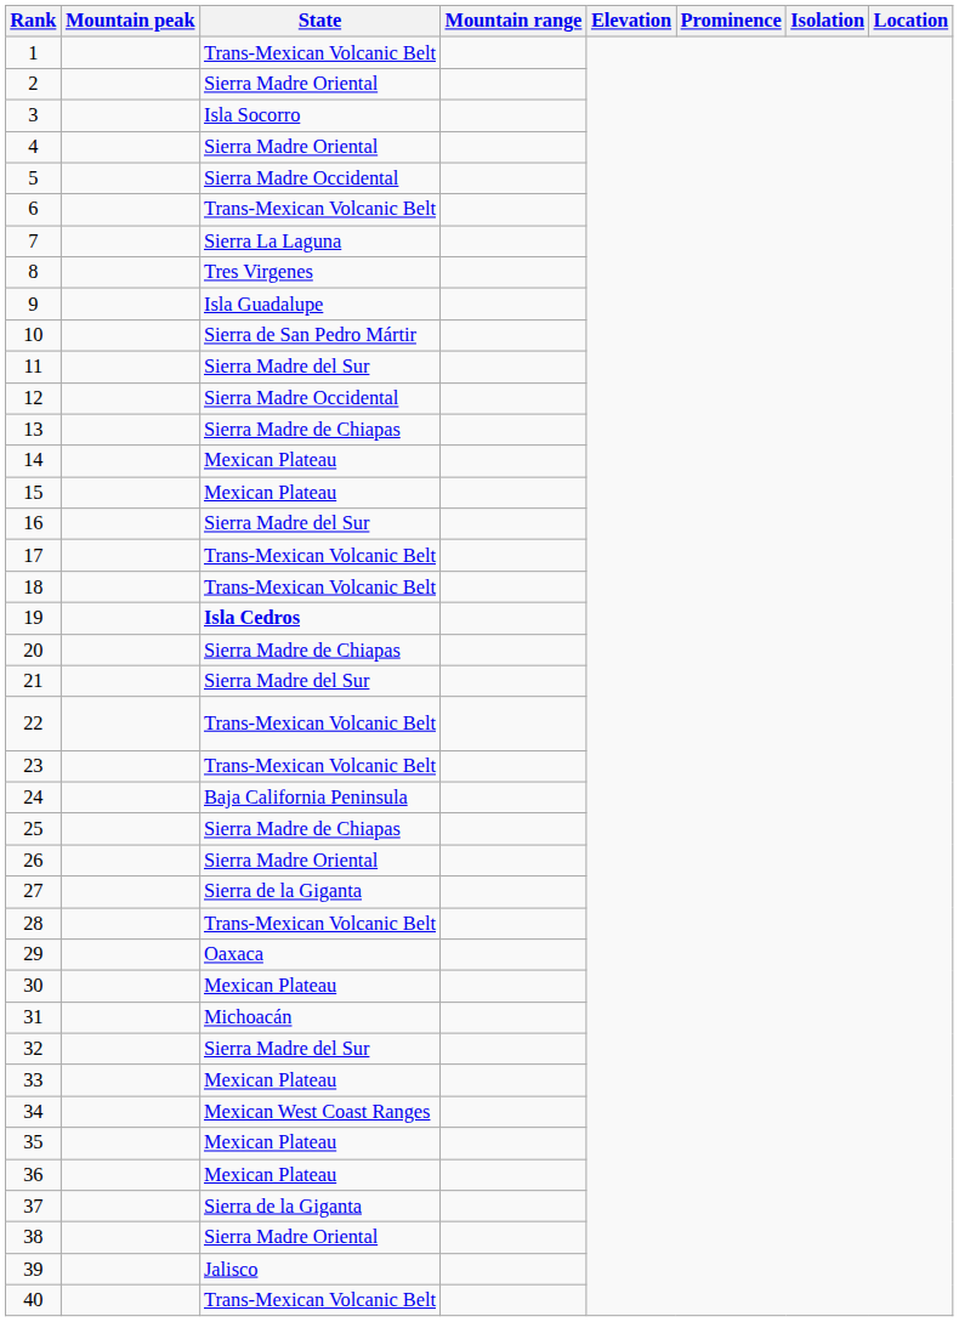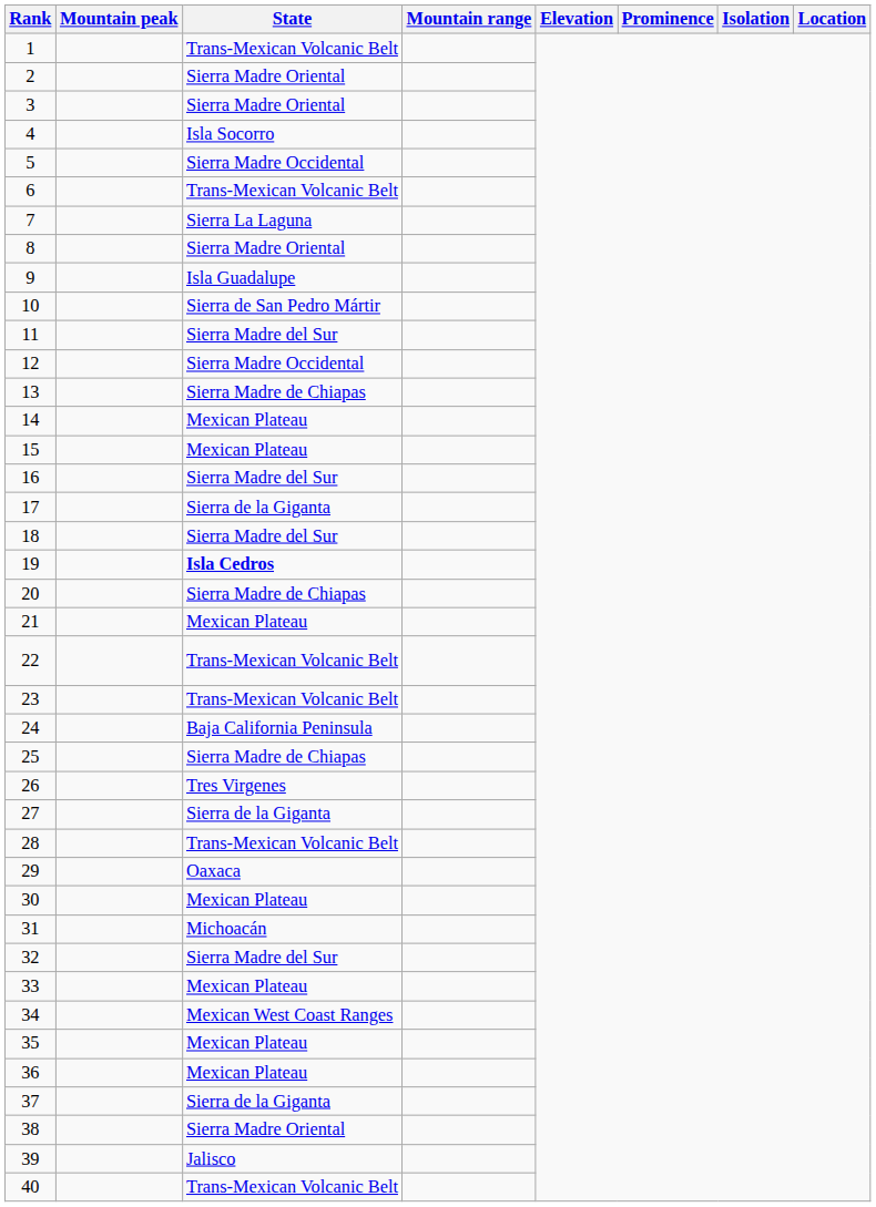 <table class="wikitable sortable">
 <tr>
 <th><a href='#'>Rank</a></th>
 <th><a href='#'>Mountain peak</a></th>
 <th><a href='#'>State</a></th>
 <th><a href='#'>Mountain range</a></th>
 <th><a href='#'>Elevation</a></th>
 <th><a href='#'>Prominence</a></th>
 <th><a href='#'>Isolation</a></th>
 <th><a href='#'>Location</a></th>
 </tr>
 <tr>
 <td align=center>1<br></td>
 <td><br></td>
 <td><a href='#'>Trans-Mexican Volcanic Belt</a><br></td>
 <td></td>
 </tr>
 <tr>
 <td align=center>2<br></td>
 <td></td>
 <td><a href='#'>Sierra Madre Oriental</a><br></td>
 <td></td>
 </tr>
 <tr>
 <td align=center>3<br></td>
 <td></td>
-<td><a href='#'>Isla Socorro</a><br></td>
+<td><a href='#'>Sierra Madre Oriental</a><br></td>
 <td></td>
 </tr>
 <tr>
 <td align=center>4<br></td>
 <td></td>
-<td><a href='#'>Sierra Madre Oriental</a><br></td>
+<td><a href='#'>Isla Socorro</a><br></td>
 <td></td>
 </tr>
 <tr>
 <td align=center>5<br></td>
 <td></td>
 <td><a href='#'>Sierra Madre Occidental</a><br></td>
 <td></td>
 </tr>
 <tr>
 <td align=center>6<br></td>
 <td></td>
 <td><a href='#'>Trans-Mexican Volcanic Belt</a><br></td>
 <td></td>
 </tr>
 <tr>
 <td align=center>7<br></td>
 <td></td>
 <td><a href='#'>Sierra La Laguna</a><br></td>
 <td></td>
 </tr>
 <tr>
 <td align=center>8<br></td>
 <td></td>
-<td><a href='#'>Tres Virgenes</a><br></td>
+<td><a href='#'>Sierra Madre Oriental</a><br></td>
 <td></td>
 </tr>
 <tr>
 <td align=center>9<br></td>
 <td></td>
 <td><a href='#'>Isla Guadalupe</a><br></td>
 <td></td>
 </tr>
 <tr>
 <td align=center>10<br></td>
 <td></td>
 <td><a href='#'>Sierra de San Pedro Mártir</a><br></td>
 <td></td>
 </tr>
 <tr>
 <td align=center>11<br></td>
 <td></td>
 <td><a href='#'>Sierra Madre del Sur</a><br></td>
 <td></td>
 </tr>
 <tr>
 <td align=center>12<br></td>
 <td></td>
 <td><a href='#'>Sierra Madre Occidental</a><br></td>
 <td></td>
 </tr>
 <tr>
 <td align=center>13<br></td>
 <td></td>
 <td><a href='#'>Sierra Madre de Chiapas</a><br></td>
 <td></td>
 </tr>
 <tr>
 <td align=center>14<br></td>
 <td></td>
 <td><a href='#'>Mexican Plateau</a><br></td>
 <td></td>
 </tr>
 <tr>
 <td align=center>15<br></td>
 <td></td>
 <td><a href='#'>Mexican Plateau</a><br></td>
 <td></td>
 </tr>
 <tr>
 <td align=center>16<br></td>
 <td></td>
 <td><a href='#'>Sierra Madre del Sur</a><br></td>
 <td></td>
 </tr>
 <tr>
 <td align=center>17<br></td>
 <td></td>
-<td><a href='#'>Trans-Mexican Volcanic Belt</a><br></td>
+<td><a href='#'>Sierra de la Giganta</a><br></td>
 <td></td>
 </tr>
 <tr>
 <td align=center>18<br></td>
 <td></td>
-<td><a href='#'>Trans-Mexican Volcanic Belt</a><br></td>
+<td><a href='#'>Sierra Madre del Sur</a><br></td>
 <td></td>
 </tr>
 <tr>
 <td align=center>19<br></td>
 <td></td>
 <td><strong><a href='#'>Isla Cedros</a><br></strong></td>
 <td></td>
 </tr>
 <tr>
 <td align=center>20<br></td>
 <td></td>
 <td><a href='#'>Sierra Madre de Chiapas</a><br></td>
 <td></td>
 </tr>
 <tr>
 <td align=center>21<br></td>
 <td><br></td>
-<td><a href='#'>Sierra Madre del Sur</a><br></td>
+<td><a href='#'>Mexican Plateau</a><br></td>
 <td></td>
 </tr>
 <tr>
 <td align=center>22<br></td>
 <td><br><br></td>
 <td><a href='#'>Trans-Mexican Volcanic Belt</a><br></td>
 <td></td>
 </tr>
 <tr>
 <td align=center>23<br></td>
 <td></td>
 <td><a href='#'>Trans-Mexican Volcanic Belt</a><br></td>
 <td></td>
 </tr>
 <tr>
 <td align=center>24<br></td>
 <td></td>
 <td><a href='#'>Baja California Peninsula</a><br></td>
 <td></td>
 </tr>
 <tr>
 <td align=center>25<br></td>
 <td></td>
 <td><a href='#'>Sierra Madre de Chiapas</a><br></td>
 <td></td>
 </tr>
 <tr>
 <td align=center>26<br></td>
 <td></td>
-<td><a href='#'>Sierra Madre Oriental</a><br></td>
+<td><a href='#'>Tres Virgenes</a><br></td>
 <td></td>
 </tr>
 <tr>
 <td align=center>27<br></td>
 <td></td>
 <td><a href='#'>Sierra de la Giganta</a><br></td>
 <td></td>
 </tr>
 <tr>
 <td align=center>28<br></td>
 <td></td>
 <td><a href='#'>Trans-Mexican Volcanic Belt</a><br></td>
 <td></td>
 </tr>
 <tr>
 <td align=center>29<br></td>
 <td></td>
 <td><a href='#'>Oaxaca</a><br></td>
 <td></td>
 </tr>
 <tr>
 <td align=center>30<br></td>
 <td><br></td>
 <td><a href='#'>Mexican Plateau</a><br></td>
 <td></td>
 </tr>
 <tr>
 <td align=center>31<br></td>
 <td></td>
 <td><a href='#'>Michoacán</a><br></td>
 <td></td>
 </tr>
 <tr>
 <td align=center>32<br></td>
 <td></td>
 <td><a href='#'>Sierra Madre del Sur</a><br></td>
 <td></td>
 </tr>
 <tr>
 <td align=center>33<br></td>
 <td></td>
 <td><a href='#'>Mexican Plateau</a><br></td>
 <td></td>
 </tr>
 <tr>
 <td align=center>34<br></td>
 <td></td>
 <td><a href='#'>Mexican West Coast Ranges</a><br></td>
 <td></td>
 </tr>
 <tr>
 <td align=center>35<br></td>
 <td></td>
 <td><a href='#'>Mexican Plateau</a><br></td>
 <td></td>
 </tr>
 <tr>
 <td align=center>36<br></td>
 <td><br></td>
 <td><a href='#'>Mexican Plateau</a><br></td>
 <td></td>
 </tr>
 <tr>
 <td align=center>37<br></td>
 <td></td>
 <td><a href='#'>Sierra de la Giganta</a><br></td>
 <td></td>
 </tr>
 <tr>
 <td align=center>38<br></td>
 <td></td>
 <td><a href='#'>Sierra Madre Oriental</a><br></td>
 <td></td>
 </tr>
 <tr>
 <td align=center>39<br></td>
 <td></td>
 <td><a href='#'>Jalisco</a><br></td>
 <td></td>
 </tr>
 <tr>
 <td align=center>40<br></td>
 <td><br></td>
 <td><a href='#'>Trans-Mexican Volcanic Belt</a><br></td>
 <td></td>
 </tr>
 </table>
